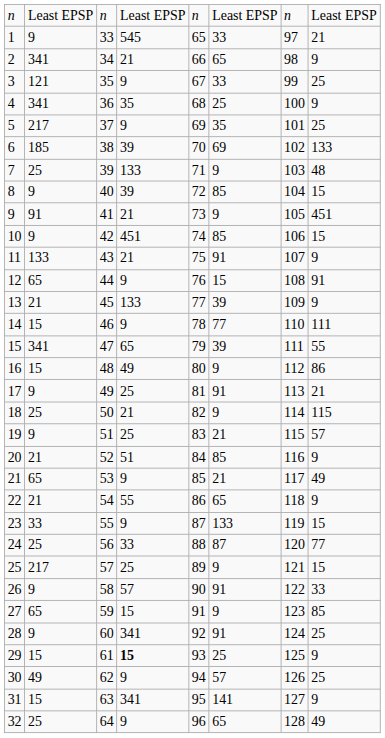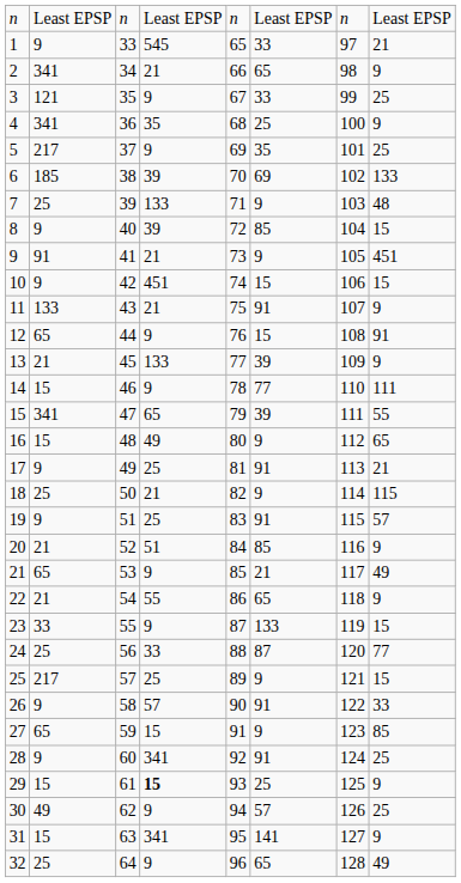 <table class="wikitable">
 <tr>
 <td><em>n</em></td>
 <td>Least EPSP</td>
 <td><em>n</em></td>
 <td>Least EPSP</td>
 <td><em>n</em></td>
 <td>Least EPSP</td>
 <td><em>n</em></td>
 <td>Least EPSP</td>
 </tr>
 <tr>
 <td>1</td>
 <td>9</td>
 <td>33</td>
 <td>545</td>
 <td>65</td>
 <td>33</td>
 <td>97</td>
 <td>21</td>
 </tr>
 <tr>
 <td>2</td>
 <td>341</td>
 <td>34</td>
 <td>21</td>
 <td>66</td>
 <td>65</td>
 <td>98</td>
 <td>9</td>
 </tr>
 <tr>
 <td>3</td>
 <td>121</td>
 <td>35</td>
 <td>9</td>
 <td>67</td>
 <td>33</td>
 <td>99</td>
 <td>25</td>
 </tr>
 <tr>
 <td>4</td>
 <td>341</td>
 <td>36</td>
 <td>35</td>
 <td>68</td>
 <td>25</td>
 <td>100</td>
 <td>9</td>
 </tr>
 <tr>
 <td>5</td>
 <td>217</td>
 <td>37</td>
 <td>9</td>
 <td>69</td>
 <td>35</td>
 <td>101</td>
 <td>25</td>
 </tr>
 <tr>
 <td>6</td>
 <td>185</td>
 <td>38</td>
 <td>39</td>
 <td>70</td>
 <td>69</td>
 <td>102</td>
 <td>133</td>
 </tr>
 <tr>
 <td>7</td>
 <td>25</td>
 <td>39</td>
 <td>133</td>
 <td>71</td>
 <td>9</td>
 <td>103</td>
 <td>48</td>
 </tr>
 <tr>
 <td>8</td>
 <td>9</td>
 <td>40</td>
 <td>39</td>
 <td>72</td>
 <td>85</td>
 <td>104</td>
 <td>15</td>
 </tr>
 <tr>
 <td>9</td>
 <td>91</td>
 <td>41</td>
 <td>21</td>
 <td>73</td>
 <td>9</td>
 <td>105</td>
 <td>451</td>
 </tr>
 <tr>
 <td>10</td>
 <td>9</td>
 <td>42</td>
 <td>451</td>
 <td>74</td>
-<td>85</td>
+<td>15</td>
 <td>106</td>
 <td>15</td>
 </tr>
 <tr>
 <td>11</td>
 <td>133</td>
 <td>43</td>
 <td>21</td>
 <td>75</td>
 <td>91</td>
 <td>107</td>
 <td>9</td>
 </tr>
 <tr>
 <td>12</td>
 <td>65</td>
 <td>44</td>
 <td>9</td>
 <td>76</td>
 <td>15</td>
 <td>108</td>
 <td>91</td>
 </tr>
 <tr>
 <td>13</td>
 <td>21</td>
 <td>45</td>
 <td>133</td>
 <td>77</td>
 <td>39</td>
 <td>109</td>
 <td>9</td>
 </tr>
 <tr>
 <td>14</td>
 <td>15</td>
 <td>46</td>
 <td>9</td>
 <td>78</td>
 <td>77</td>
 <td>110</td>
 <td>111</td>
 </tr>
 <tr>
 <td>15</td>
 <td>341</td>
 <td>47</td>
 <td>65</td>
 <td>79</td>
 <td>39</td>
 <td>111</td>
 <td>55</td>
 </tr>
 <tr>
 <td>16</td>
 <td>15</td>
 <td>48</td>
 <td>49</td>
 <td>80</td>
 <td>9</td>
 <td>112</td>
-<td>86</td>
+<td>65</td>
 </tr>
 <tr>
 <td>17</td>
 <td>9</td>
 <td>49</td>
 <td>25</td>
 <td>81</td>
 <td>91</td>
 <td>113</td>
 <td>21</td>
 </tr>
 <tr>
 <td>18</td>
 <td>25</td>
 <td>50</td>
 <td>21</td>
 <td>82</td>
 <td>9</td>
 <td>114</td>
 <td>115</td>
 </tr>
 <tr>
 <td>19</td>
 <td>9</td>
 <td>51</td>
 <td>25</td>
 <td>83</td>
-<td>21</td>
+<td>91</td>
 <td>115</td>
 <td>57</td>
 </tr>
 <tr>
 <td>20</td>
 <td>21</td>
 <td>52</td>
 <td>51</td>
 <td>84</td>
 <td>85</td>
 <td>116</td>
 <td>9</td>
 </tr>
 <tr>
 <td>21</td>
 <td>65</td>
 <td>53</td>
 <td>9</td>
 <td>85</td>
 <td>21</td>
 <td>117</td>
 <td>49</td>
 </tr>
 <tr>
 <td>22</td>
 <td>21</td>
 <td>54</td>
 <td>55</td>
 <td>86</td>
 <td>65</td>
 <td>118</td>
 <td>9</td>
 </tr>
 <tr>
 <td>23</td>
 <td>33</td>
 <td>55</td>
 <td>9</td>
 <td>87</td>
 <td>133</td>
 <td>119</td>
 <td>15</td>
 </tr>
 <tr>
 <td>24</td>
 <td>25</td>
 <td>56</td>
 <td>33</td>
 <td>88</td>
 <td>87</td>
 <td>120</td>
 <td>77</td>
 </tr>
 <tr>
 <td>25</td>
 <td>217</td>
 <td>57</td>
 <td>25</td>
 <td>89</td>
 <td>9</td>
 <td>121</td>
 <td>15</td>
 </tr>
 <tr>
 <td>26</td>
 <td>9</td>
 <td>58</td>
 <td>57</td>
 <td>90</td>
 <td>91</td>
 <td>122</td>
 <td>33</td>
 </tr>
 <tr>
 <td>27</td>
 <td>65</td>
 <td>59</td>
 <td>15</td>
 <td>91</td>
 <td>9</td>
 <td>123</td>
 <td>85</td>
 </tr>
 <tr>
 <td>28</td>
 <td>9</td>
 <td>60</td>
 <td>341</td>
 <td>92</td>
 <td>91</td>
 <td>124</td>
 <td>25</td>
 </tr>
 <tr>
 <td>29</td>
 <td>15</td>
 <td>61</td>
 <td><strong>15</strong></td>
 <td>93</td>
 <td>25</td>
 <td>125</td>
 <td>9</td>
 </tr>
 <tr>
 <td>30</td>
 <td>49</td>
 <td>62</td>
 <td>9</td>
 <td>94</td>
 <td>57</td>
 <td>126</td>
 <td>25</td>
 </tr>
 <tr>
 <td>31</td>
 <td>15</td>
 <td>63</td>
 <td>341</td>
 <td>95</td>
 <td>141</td>
 <td>127</td>
 <td>9</td>
 </tr>
 <tr>
 <td>32</td>
 <td>25</td>
 <td>64</td>
 <td>9</td>
 <td>96</td>
 <td>65</td>
 <td>128</td>
 <td>49</td>
 </tr>
 </table>
